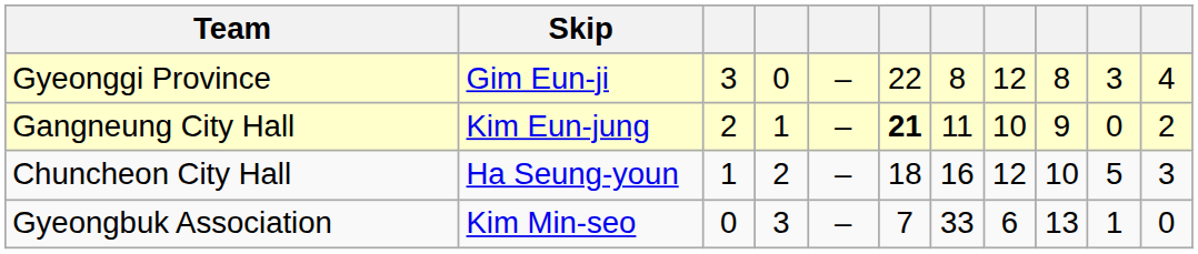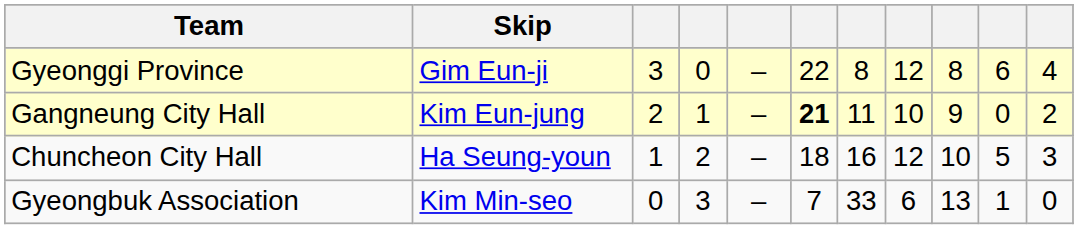 <table class=wikitable  style="text-align:center;">
 <tr>
 <th width=230>Team</th>
 <th width=120>Skip</th>
 <th width=20></th>
 <th width=20></th>
 <th width=30></th>
 <th width=20></th>
 <th width=20></th>
 <th width=20></th>
 <th width=20></th>
 <th width=20></th>
 <th width=20></th>
 </tr>
 <tr bgcolor=#ffffcc>
 <td style="text-align:left;"> Gyeonggi Province</td>
 <td style="text-align:left;"><a href='#'>Gim Eun-ji</a></td>
 <td>3</td>
 <td>0</td>
 <td>–</td>
 <td>22</td>
 <td>8</td>
 <td>12</td>
 <td>8</td>
-<td>3</td>
+<td>6</td>
 <td>4</td>
 </tr>
 <tr bgcolor=#ffffcc>
 <td style="text-align:left;"> Gangneung City Hall</td>
 <td style="text-align:left;"><a href='#'>Kim Eun-jung</a></td>
 <td>2</td>
 <td>1</td>
 <td>–</td>
 <td><strong>21</strong></td>
 <td>11</td>
 <td>10</td>
 <td>9</td>
 <td>0</td>
 <td>2</td>
 </tr>
 <tr>
 <td style="text-align:left;"> Chuncheon City Hall</td>
 <td style="text-align:left;"><a href='#'>Ha Seung-youn</a></td>
 <td>1</td>
 <td>2</td>
 <td>–</td>
 <td>18</td>
 <td>16</td>
 <td>12</td>
 <td>10</td>
 <td>5</td>
 <td>3</td>
 </tr>
 <tr>
 <td style="text-align:left;"> Gyeongbuk Association</td>
 <td style="text-align:left;"><a href='#'>Kim Min-seo</a></td>
 <td>0</td>
 <td>3</td>
 <td>–</td>
 <td>7</td>
 <td>33</td>
 <td>6</td>
 <td>13</td>
 <td>1</td>
 <td>0</td>
 </tr>
 </table>
